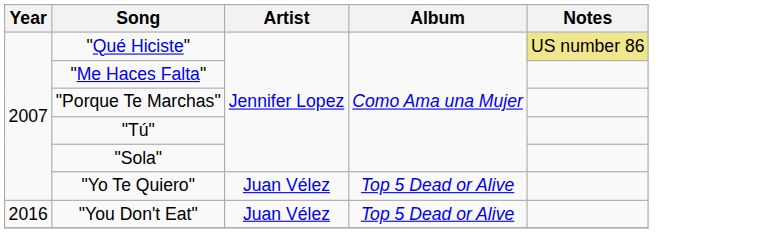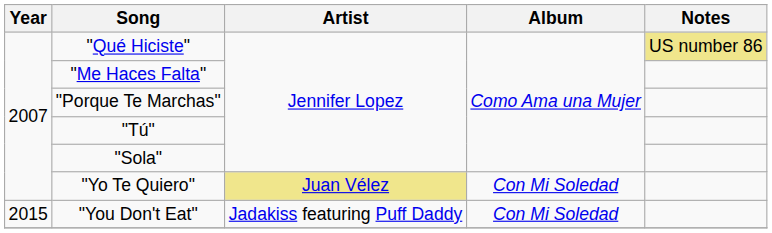 <table class="wikitable sortable plainrowheaders" style="text-align:center;">
 <tr>
 <th scope="col" class="unsortable">Year</th>
 <th scope="col" class="unsortable">Song</th>
 <th scope="col" class="unsortable">Artist</th>
 <th scope="col" class="unsortable">Album</th>
 <th scope="col" class="unsortable">Notes</th>
 </tr>
 <tr>
 <td rowspan="6">2007</td>
 <td>"<a href='#'>Qué Hiciste</a>"</td>
 <td rowspan="5"><a href='#'>Jennifer Lopez</a></td>
 <td rowspan="5"><em><a href='#'>Como Ama una Mujer</a></em></td>
 <td style="background: khaki;">US number 86</td>
 </tr>
 <tr>
 <td>"<a href='#'>Me Haces Falta</a>"</td>
 <td></td>
 </tr>
 <tr>
 <td>"Porque Te Marchas"</td>
 <td></td>
 </tr>
 <tr>
 <td>"Tú"</td>
 <td></td>
 </tr>
 <tr>
 <td>"Sola"</td>
 <td></td>
 </tr>
 <tr>
 <td>"Yo Te Quiero"</td>
-<td><a href='#'>Juan Vélez</a></td>
-<td><em><a href='#'>Top 5 Dead or Alive</a></em></td>
+<td style="background: khaki;"><a href='#'>Juan Vélez</a></td>
+<td><em><a href='#'>Con Mi Soledad</a></em></td>
 <td></td>
 </tr>
 <tr>
-<td>2016</td>
+<td>2015</td>
 <td>"You Don't Eat"</td>
-<td><a href='#'>Juan Vélez</a></td>
-<td><em><a href='#'>Top 5 Dead or Alive</a></em></td>
+<td><a href='#'>Jadakiss</a> featuring <a href='#'>Puff Daddy</a></td>
+<td><em><a href='#'>Con Mi Soledad</a></em></td>
 <td></td>
 </tr>
 <tr>
 </tr>
 </table>
